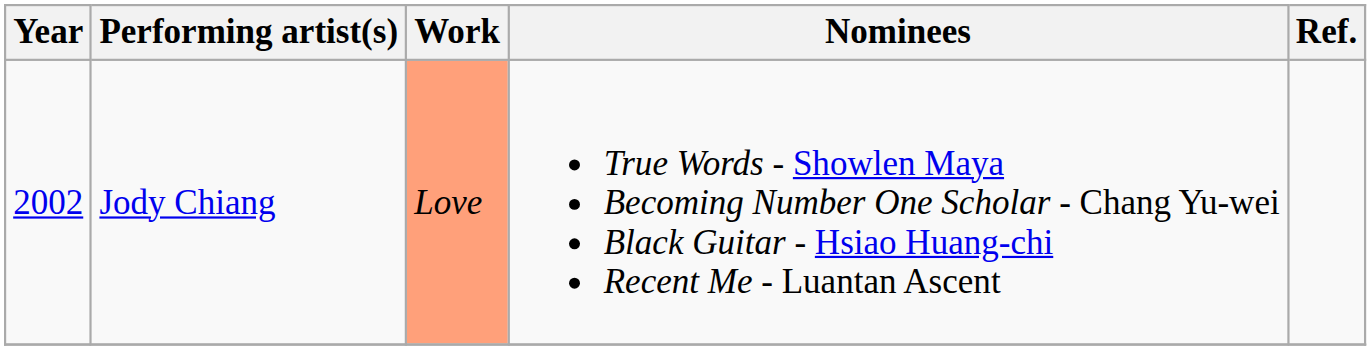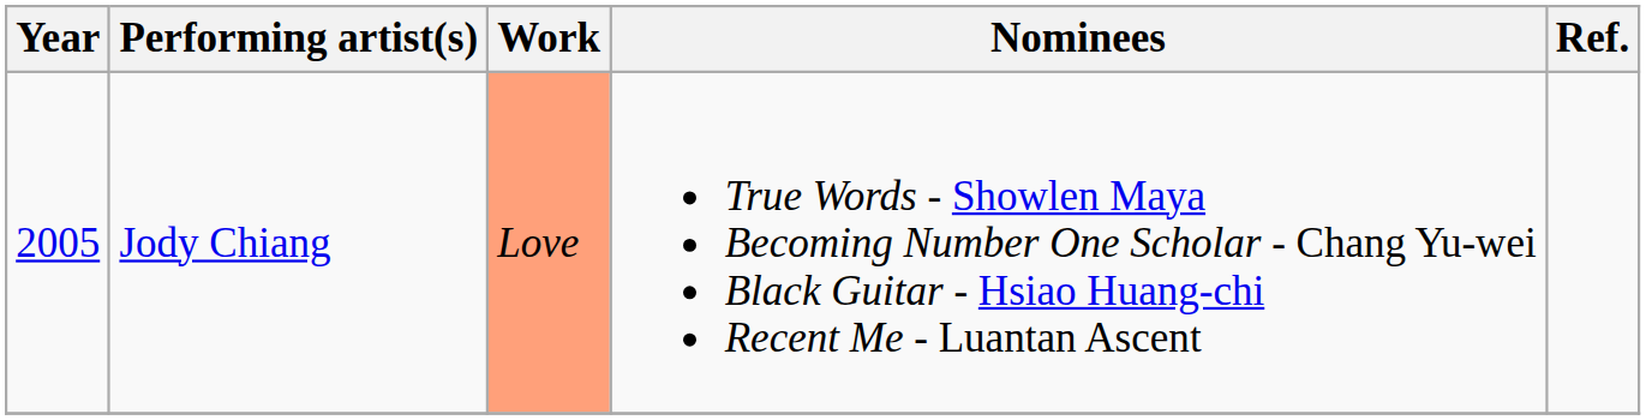 <table class="wikitable sortable">
 <tr>
 <th>Year</th>
 <th>Performing artist(s)</th>
 <th>Work</th>
 <th>Nominees</th>
 <th>Ref.</th>
 </tr>
 <tr>
-<td><a href='#'>2002</a></td>
+<td><a href='#'>2005</a></td>
 <td><a href='#'>Jody Chiang</a></td>
 <td style="background: lightsalmon;"><em>Love</em></td>
 <td><br><ul><li><em>True Words</em> - <a href='#'>Showlen Maya</a></li><li><em>Becoming Number One Scholar</em> - Chang Yu-wei</li><li><em>Black Guitar</em> - <a href='#'>Hsiao Huang-chi</a></li><li><em>Recent Me</em> - Luantan Ascent</li></ul></td>
 <td></td>
 </tr>
 <tr>
 </tr>
 </table>
